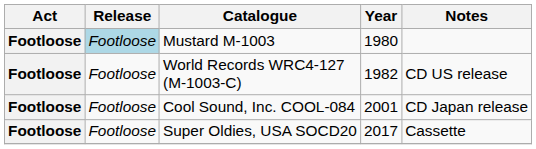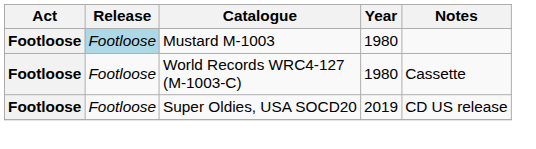 <table class="wikitable plainrowheaders sortable">
 <tr>
 <th scope="col" class="unsortable">Act</th>
 <th scope="col">Release</th>
 <th scope="col">Catalogue</th>
 <th scope="col">Year</th>
 <th scope="col" class="unsortable">Notes</th>
 </tr>
 <tr>
 <th scope="row">Footloose</th>
 <td style="background: lightblue;"><em> Footloose</em></td>
 <td>Mustard M-1003</td>
 <td>1980</td>
 <td></td>
 </tr>
 <tr>
 <th scope="row">Footloose</th>
 <td><em>Footloose</em></td>
 <td>World Records WRC4-127<br>(M-1003-C)</td>
-<td>1982</td>
-<td>CD US release</td>
-</tr>
-<tr>
-<th scope="row">Footloose</th>
-<td><em>Footloose</em></td>
-<td>Cool Sound, Inc. COOL-084</td>
-<td>2001</td>
-<td>CD Japan release</td>
+<td>1980</td>
+<td>Cassette  </td>
 </tr>
 <tr>
 <th scope="row">Footloose</th>
 <td><em>Footloose</em></td>
 <td>Super Oldies, USA SOCD20</td>
-<td>2017</td>
-<td>Cassette  </td>
+<td>2019</td>
+<td>CD US release</td>
 </tr>
 <tr>
 </tr>
 </table>
